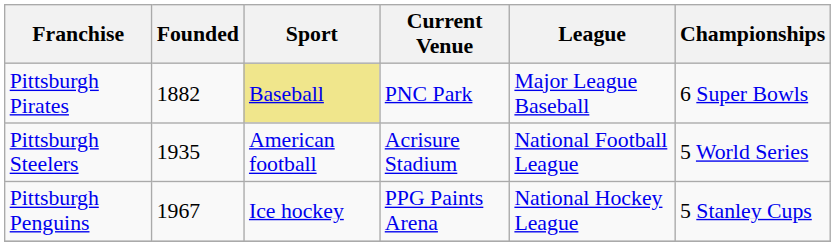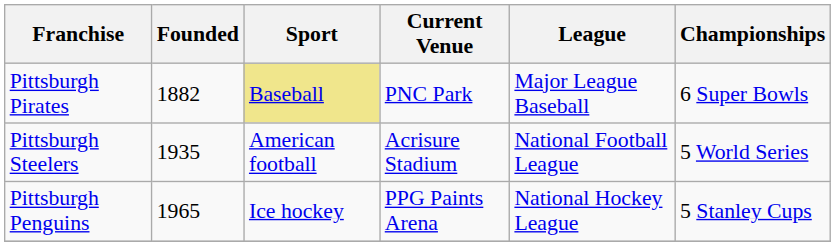 <table class="sortable wikitable">
 <tr>
 <th>Franchise</th>
 <th>Founded</th>
 <th>Sport</th>
 <th>Current Venue</th>
 <th>League</th>
 <th>Championships</th>
 </tr>
 <tr>
 <td><a href='#'>Pittsburgh Pirates</a></td>
 <td>1882</td>
 <td style="background: khaki;"><a href='#'>Baseball</a></td>
 <td><a href='#'>PNC Park</a></td>
 <td><a href='#'>Major League Baseball</a></td>
 <td>6 <a href='#'>Super Bowls</a></td>
 </tr>
 <tr>
 <td><a href='#'>Pittsburgh Steelers</a></td>
 <td>1935</td>
 <td><a href='#'>American football</a></td>
 <td><a href='#'>Acrisure Stadium</a></td>
 <td><a href='#'>National Football League</a></td>
 <td>5 <a href='#'>World Series</a></td>
 </tr>
 <tr>
 <td><a href='#'>Pittsburgh Penguins</a></td>
-<td>1967</td>
+<td>1965</td>
 <td><a href='#'>Ice hockey</a></td>
 <td><a href='#'>PPG Paints Arena</a></td>
 <td><a href='#'>National Hockey League</a></td>
 <td>5 <a href='#'>Stanley Cups</a></td>
 </tr>
 <tr>
 </tr>
 </table>
